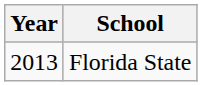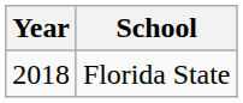 <table class="wikitable">
 <tr>
 <th>Year</th>
 <th>School</th>
 </tr>
 <tr>
-<td>2013</td>
+<td>2018</td>
 <td>Florida State</td>
 </tr>
 </table>
